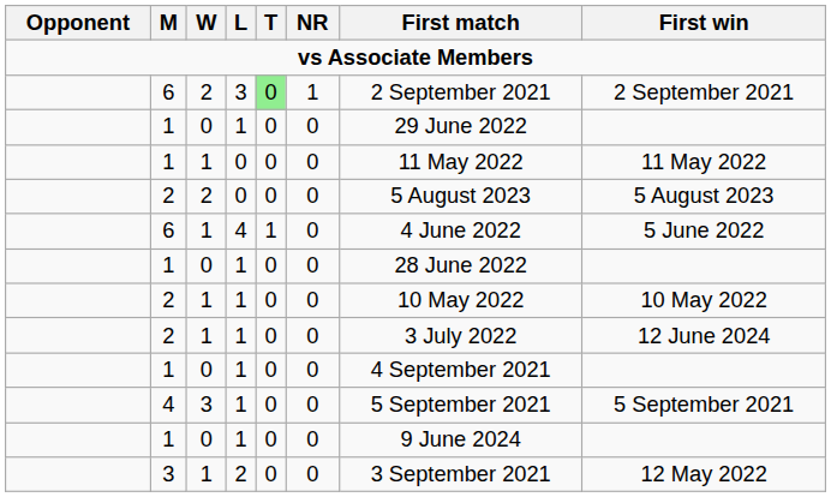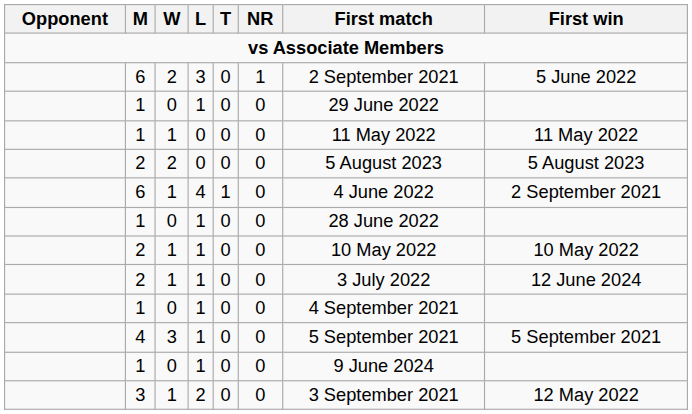 <table class="wikitable" style="text-align: center; width: 600px;">
 <tr>
 <th>Opponent</th>
 <th>M</th>
 <th>W</th>
 <th>L</th>
 <th>T</th>
 <th>NR</th>
 <th>First match</th>
 <th>First win</th>
 </tr>
 <tr>
 <td colspan="8" style="text-align:center;"><strong>vs Associate Members</strong></td>
 </tr>
 <tr>
 <td align=left></td>
 <td>6</td>
 <td>2</td>
 <td>3</td>
-<td style="background: lightgreen;">0</td>
+<td>0</td>
 <td>1</td>
 <td>2 September 2021</td>
-<td>2 September 2021</td>
+<td>5 June 2022</td>
 </tr>
 <tr>
 <td align=left></td>
 <td>1</td>
 <td>0</td>
 <td>1</td>
 <td>0</td>
 <td>0</td>
 <td>29 June 2022</td>
 <td></td>
 </tr>
 <tr>
 <td align=left></td>
 <td>1</td>
 <td>1</td>
 <td>0</td>
 <td>0</td>
 <td>0</td>
 <td>11 May 2022</td>
 <td>11 May 2022</td>
 </tr>
 <tr>
 <td align=left></td>
 <td>2</td>
 <td>2</td>
 <td>0</td>
 <td>0</td>
 <td>0</td>
 <td>5 August 2023</td>
 <td>5 August 2023</td>
 </tr>
 <tr>
 <td align=left></td>
 <td>6</td>
 <td>1</td>
 <td>4</td>
 <td>1</td>
 <td>0</td>
 <td>4 June 2022</td>
-<td>5 June 2022</td>
+<td>2 September 2021</td>
 </tr>
 <tr>
 <td align=left></td>
 <td>1</td>
 <td>0</td>
 <td>1</td>
 <td>0</td>
 <td>0</td>
 <td>28 June 2022</td>
 <td></td>
 </tr>
 <tr>
 <td align=left></td>
 <td>2</td>
 <td>1</td>
 <td>1</td>
 <td>0</td>
 <td>0</td>
 <td>10 May 2022</td>
 <td>10 May 2022</td>
 </tr>
 <tr>
 <td align=left></td>
 <td>2</td>
 <td>1</td>
 <td>1</td>
 <td>0</td>
 <td>0</td>
 <td>3 July 2022</td>
 <td>12 June 2024</td>
 </tr>
 <tr>
 <td align=left></td>
 <td>1</td>
 <td>0</td>
 <td>1</td>
 <td>0</td>
 <td>0</td>
 <td>4 September 2021</td>
 <td></td>
 </tr>
 <tr>
 <td align=left></td>
 <td>4</td>
 <td>3</td>
 <td>1</td>
 <td>0</td>
 <td>0</td>
 <td>5 September 2021</td>
 <td>5 September 2021</td>
 </tr>
 <tr>
 <td align=left></td>
 <td>1</td>
 <td>0</td>
 <td>1</td>
 <td>0</td>
 <td>0</td>
 <td>9 June 2024</td>
 <td></td>
 </tr>
 <tr>
 <td align=left></td>
 <td>3</td>
 <td>1</td>
 <td>2</td>
 <td>0</td>
 <td>0</td>
 <td>3 September 2021</td>
 <td>12 May 2022</td>
 </tr>
 </table>
